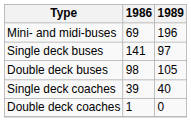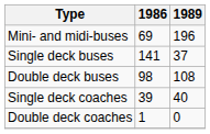 <table class="wikitable">
 <tr>
 <th>Type</th>
 <th>1986</th>
 <th>1989</th>
 </tr>
 <tr>
 <td>Mini- and midi-buses</td>
 <td>69</td>
 <td>196</td>
 </tr>
 <tr>
 <td>Single deck buses</td>
 <td>141</td>
-<td>97</td>
+<td>37</td>
 </tr>
 <tr>
 <td>Double deck buses</td>
 <td>98</td>
-<td>105</td>
+<td>108</td>
 </tr>
 <tr>
 <td>Single deck coaches</td>
 <td>39</td>
 <td>40</td>
 </tr>
 <tr>
 <td>Double deck coaches</td>
 <td>1</td>
 <td>0</td>
 </tr>
 <tr>
 </tr>
 </table>
